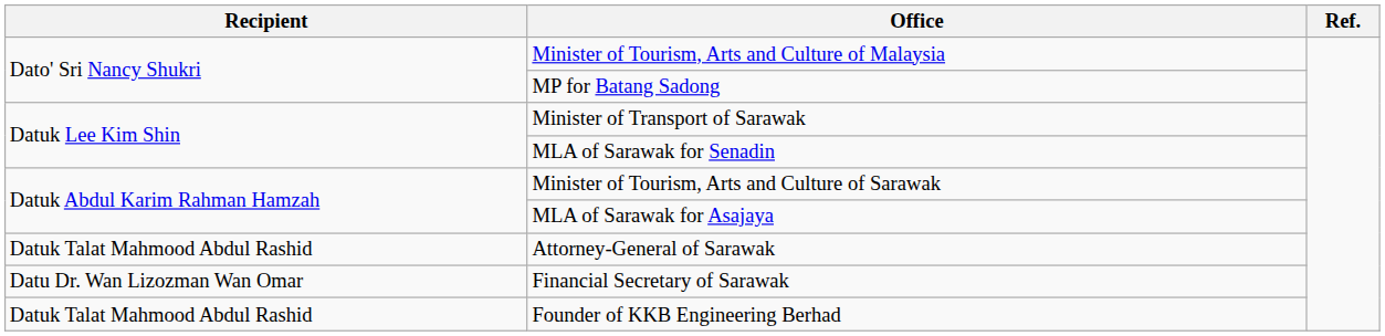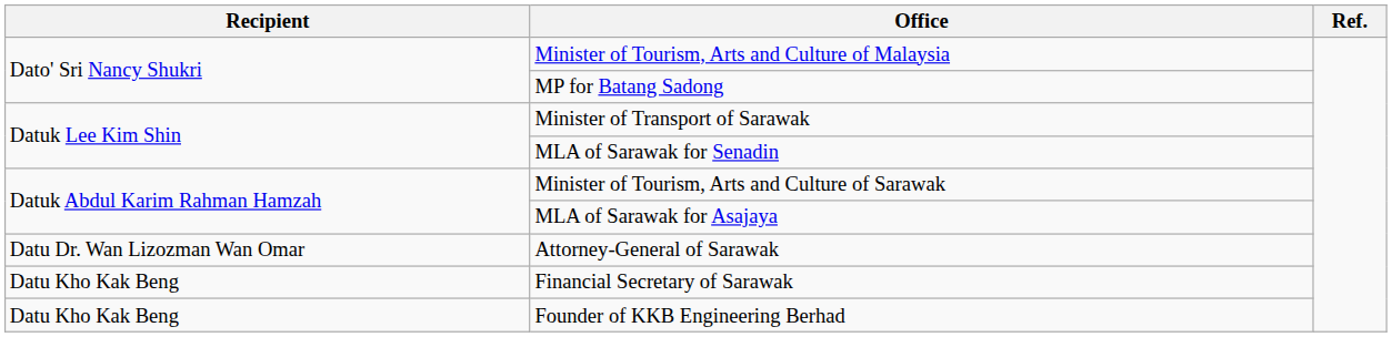 <table class="wikitable">
 <tr>
 <th width=400>Recipient</th>
 <th width=600>Office</th>
 <th width=50>Ref.</th>
 </tr>
 <tr>
 <td rowspan="2">Dato' Sri <a href='#'>Nancy Shukri</a></td>
 <td><a href='#'>Minister of Tourism, Arts and Culture of Malaysia</a></td>
 <td rowspan="9" align=center></td>
 </tr>
 <tr>
 <td>MP for <a href='#'>Batang Sadong</a></td>
 </tr>
 <tr>
 <td rowspan="2">Datuk <a href='#'>Lee Kim Shin</a></td>
 <td>Minister of Transport of Sarawak</td>
 </tr>
 <tr>
 <td>MLA of Sarawak for <a href='#'>Senadin</a></td>
 </tr>
 <tr>
 <td rowspan="2">Datuk <a href='#'>Abdul Karim Rahman Hamzah</a></td>
 <td>Minister of Tourism, Arts and Culture of Sarawak</td>
 </tr>
 <tr>
 <td>MLA of Sarawak for <a href='#'>Asajaya</a></td>
 </tr>
 <tr>
-<td>Datuk Talat Mahmood Abdul Rashid</td>
+<td>Datu Dr. Wan Lizozman Wan Omar</td>
 <td>Attorney-General of Sarawak</td>
 </tr>
 <tr>
-<td>Datu Dr. Wan Lizozman Wan Omar</td>
+<td>Datu Kho Kak Beng</td>
 <td>Financial Secretary of Sarawak</td>
 </tr>
 <tr>
-<td>Datuk Talat Mahmood Abdul Rashid</td>
+<td>Datu Kho Kak Beng</td>
 <td>Founder of KKB Engineering Berhad</td>
 </tr>
 </table>
